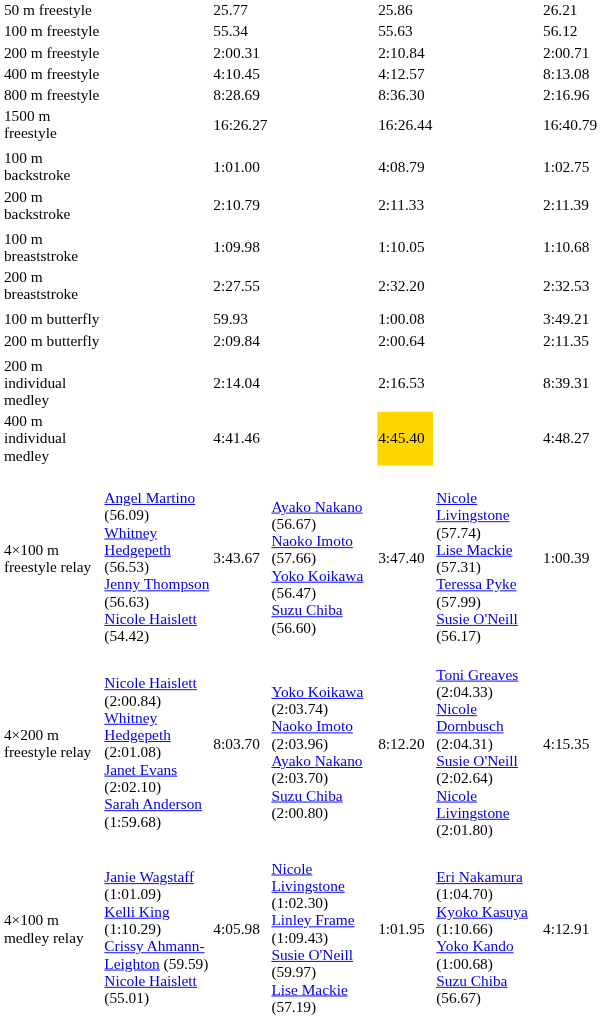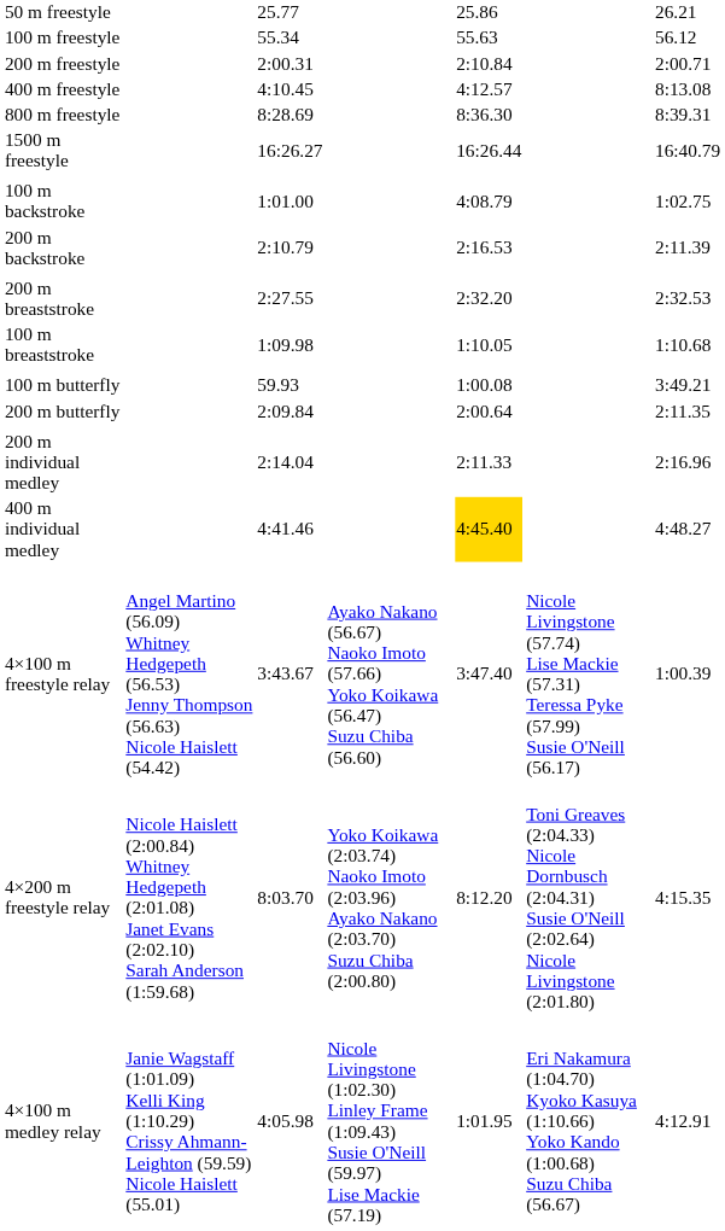 <table>
 <tr>
 <td>50 m freestyle <br></td>
 <td></td>
 <td>25.77</td>
 <td></td>
 <td>25.86</td>
 <td></td>
 <td>26.21</td>
 </tr>
 <tr>
 <td>100 m freestyle <br></td>
 <td></td>
 <td>55.34</td>
 <td></td>
 <td>55.63</td>
 <td></td>
 <td>56.12</td>
 </tr>
 <tr>
 <td>200 m freestyle <br></td>
 <td></td>
 <td>2:00.31</td>
 <td></td>
 <td>2:10.84</td>
 <td></td>
 <td>2:00.71</td>
 </tr>
 <tr>
 <td>400 m freestyle <br></td>
 <td></td>
 <td>4:10.45</td>
 <td></td>
 <td>4:12.57</td>
 <td></td>
 <td>8:13.08</td>
 </tr>
 <tr>
 <td>800 m freestyle <br></td>
 <td></td>
 <td>8:28.69</td>
 <td></td>
 <td>8:36.30</td>
 <td></td>
-<td>2:16.96</td>
+<td>8:39.31</td>
 </tr>
 <tr>
 <td>1500 m freestyle <br></td>
 <td></td>
 <td>16:26.27</td>
 <td></td>
 <td>16:26.44</td>
 <td></td>
 <td>16:40.79</td>
 </tr>
 <tr>
 <td></td>
 <td></td>
 <td></td>
 <td></td>
 <td></td>
 <td></td>
 <td></td>
 </tr>
 <tr>
 <td>100 m backstroke <br></td>
 <td></td>
 <td>1:01.00</td>
 <td></td>
 <td>4:08.79</td>
 <td></td>
 <td>1:02.75</td>
 </tr>
 <tr>
 <td>200 m backstroke <br></td>
 <td></td>
 <td>2:10.79</td>
 <td></td>
-<td>2:11.33</td>
+<td>2:16.53</td>
 <td></td>
 <td>2:11.39</td>
 </tr>
 <tr>
 <td></td>
 <td></td>
 <td></td>
 <td></td>
 <td></td>
 <td></td>
 <td></td>
 </tr>
 <tr>
+<td>200 m breaststroke <br></td>
+<td></td>
+<td>2:27.55</td>
+<td></td>
+<td>2:32.20</td>
+<td></td>
+<td>2:32.53</td>
+</tr>
+<tr>
 <td>100 m breaststroke <br></td>
 <td></td>
 <td>1:09.98</td>
 <td></td>
 <td>1:10.05</td>
 <td></td>
 <td>1:10.68</td>
-</tr>
-<tr>
-<td>200 m breaststroke <br></td>
-<td></td>
-<td>2:27.55</td>
-<td></td>
-<td>2:32.20</td>
-<td></td>
-<td>2:32.53</td>
 </tr>
 <tr>
 <td></td>
 <td></td>
 <td></td>
 <td></td>
 <td></td>
 <td></td>
 <td></td>
 </tr>
 <tr>
 <td>100 m butterfly <br></td>
 <td></td>
 <td>59.93</td>
 <td></td>
 <td>1:00.08</td>
 <td></td>
 <td>3:49.21</td>
 </tr>
 <tr>
 <td>200 m butterfly <br></td>
 <td></td>
 <td>2:09.84</td>
 <td></td>
 <td>2:00.64</td>
 <td></td>
 <td>2:11.35</td>
 </tr>
 <tr>
 <td></td>
 <td></td>
 <td></td>
 <td></td>
 <td></td>
 <td></td>
 <td></td>
 </tr>
 <tr>
 <td>200 m individual medley <br></td>
 <td></td>
 <td>2:14.04</td>
 <td></td>
-<td>2:16.53</td>
+<td>2:11.33</td>
 <td></td>
-<td>8:39.31</td>
+<td>2:16.96</td>
 </tr>
 <tr>
 <td>400 m individual medley <br></td>
 <td></td>
 <td>4:41.46</td>
 <td></td>
 <td style="background: gold;">4:45.40</td>
 <td></td>
 <td>4:48.27</td>
 </tr>
 <tr>
 <td></td>
 <td></td>
 <td></td>
 <td></td>
 <td></td>
 <td></td>
 <td></td>
 </tr>
 <tr>
 <td>4×100 m freestyle relay <br></td>
 <td><br><a href='#'>Angel Martino</a> (56.09)<br><a href='#'>Whitney Hedgepeth</a> (56.53)<br><a href='#'>Jenny Thompson</a> (56.63)<br><a href='#'>Nicole Haislett</a> (54.42)</td>
 <td>3:43.67</td>
 <td><br><a href='#'>Ayako Nakano</a> (56.67)<br><a href='#'>Naoko Imoto</a> (57.66)<br><a href='#'>Yoko Koikawa</a> (56.47)<br><a href='#'>Suzu Chiba</a> (56.60)</td>
 <td>3:47.40</td>
 <td><br><a href='#'>Nicole Livingstone</a> (57.74)<br><a href='#'>Lise Mackie</a> (57.31)<br><a href='#'>Teressa Pyke</a> (57.99)<br><a href='#'>Susie O'Neill</a> (56.17)</td>
 <td>1:00.39</td>
 </tr>
 <tr>
 <td>4×200 m freestyle relay <br></td>
 <td><br><a href='#'>Nicole Haislett</a> (2:00.84)<br><a href='#'>Whitney Hedgepeth</a> (2:01.08)<br><a href='#'>Janet Evans</a> (2:02.10)<br><a href='#'>Sarah Anderson</a> (1:59.68)</td>
 <td>8:03.70</td>
 <td><br><a href='#'>Yoko Koikawa</a> (2:03.74)<br><a href='#'>Naoko Imoto</a> (2:03.96)<br><a href='#'>Ayako Nakano</a> (2:03.70)<br><a href='#'>Suzu Chiba</a> (2:00.80)</td>
 <td>8:12.20</td>
 <td><br><a href='#'>Toni Greaves</a> (2:04.33)<br><a href='#'>Nicole Dornbusch</a> (2:04.31)<br><a href='#'>Susie O'Neill</a> (2:02.64)<br><a href='#'>Nicole Livingstone</a> (2:01.80)</td>
 <td>4:15.35</td>
 </tr>
 <tr>
 <td>4×100 m medley relay <br></td>
 <td><br><a href='#'>Janie Wagstaff</a> (1:01.09)<br><a href='#'>Kelli King</a> (1:10.29)<br><a href='#'>Crissy Ahmann-Leighton</a> (59.59)<br><a href='#'>Nicole Haislett</a> (55.01)</td>
 <td>4:05.98</td>
 <td><br><a href='#'>Nicole Livingstone</a> (1:02.30)<br><a href='#'>Linley Frame</a> (1:09.43)<br><a href='#'>Susie O'Neill</a> (59.97)<br><a href='#'>Lise Mackie</a> (57.19)</td>
 <td>1:01.95</td>
 <td><br><a href='#'>Eri Nakamura</a> (1:04.70)<br><a href='#'>Kyoko Kasuya</a> (1:10.66)<br><a href='#'>Yoko Kando</a> (1:00.68)<br><a href='#'>Suzu Chiba</a> (56.67)</td>
 <td>4:12.91</td>
 </tr>
 </table>
